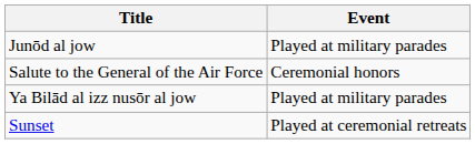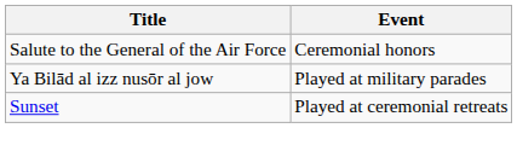 <table class="wikitable">
 <tr>
 <th>Title</th>
 <th>Event</th>
-</tr>
-<tr>
-<td>Junōd al jow</td>
-<td>Played at military parades</td>
 </tr>
 <tr>
 <td>Salute to the General of the Air Force</td>
 <td>Ceremonial honors</td>
 </tr>
 <tr>
 <td>Ya Bilād al izz nusōr al jow</td>
 <td>Played at military parades</td>
 </tr>
 <tr>
 <td><a href='#'>Sunset</a></td>
 <td>Played at ceremonial retreats</td>
 </tr>
 </table>
